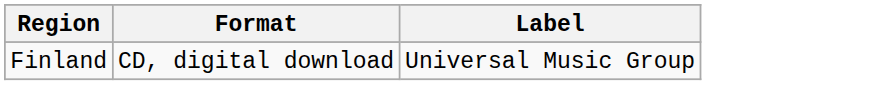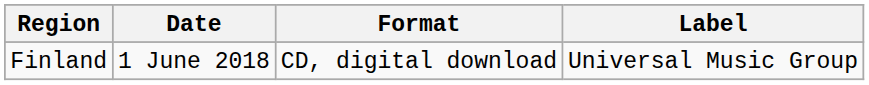 <table class=wikitable>
 <tr>
 <th>Region</th>
+<th>Date</th>
 <th>Format</th>
 <th>Label</th>
 </tr>
 <tr>
 <td>Finland</td>
+<td>1 June 2018</td>
 <td>CD, digital download</td>
 <td>Universal Music Group</td>
 </tr>
 </table>
